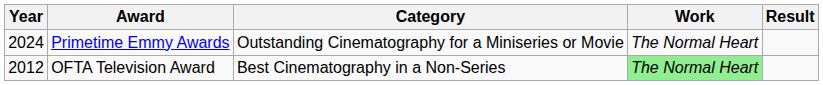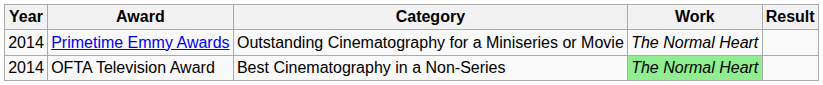 <table class="wikitable sortable">
 <tr>
 <th>Year</th>
 <th>Award</th>
 <th>Category</th>
 <th>Work</th>
 <th>Result</th>
 </tr>
 <tr>
-<td>2024</td>
+<td>2014</td>
 <td><a href='#'>Primetime Emmy Awards</a></td>
 <td>Outstanding Cinematography for a Miniseries or Movie</td>
 <td><em>The Normal Heart</em></td>
 <td></td>
 </tr>
 <tr>
-<td>2012</td>
+<td>2014</td>
 <td>OFTA Television Award</td>
 <td>Best Cinematography in a Non-Series</td>
 <td style="background: lightgreen;"><em>The Normal Heart</em></td>
 <td></td>
 </tr>
 </table>
